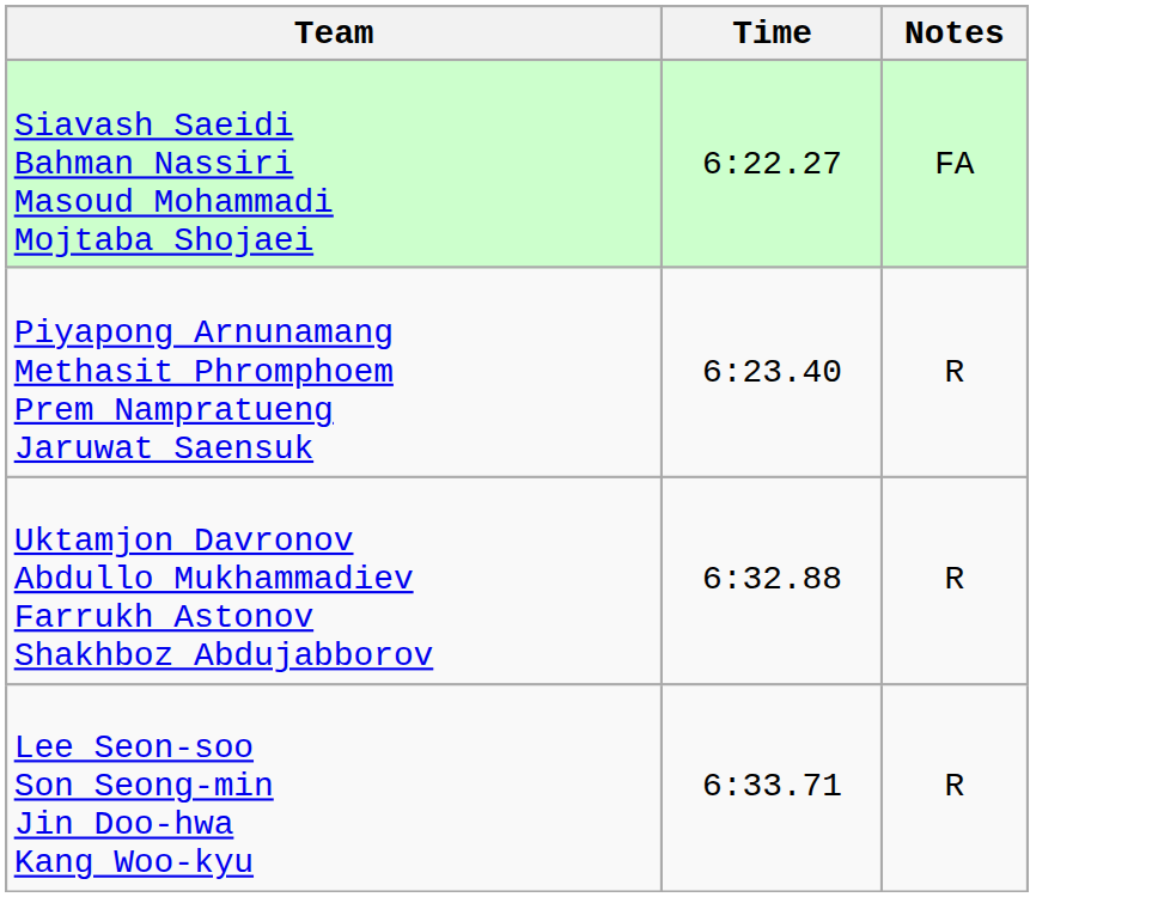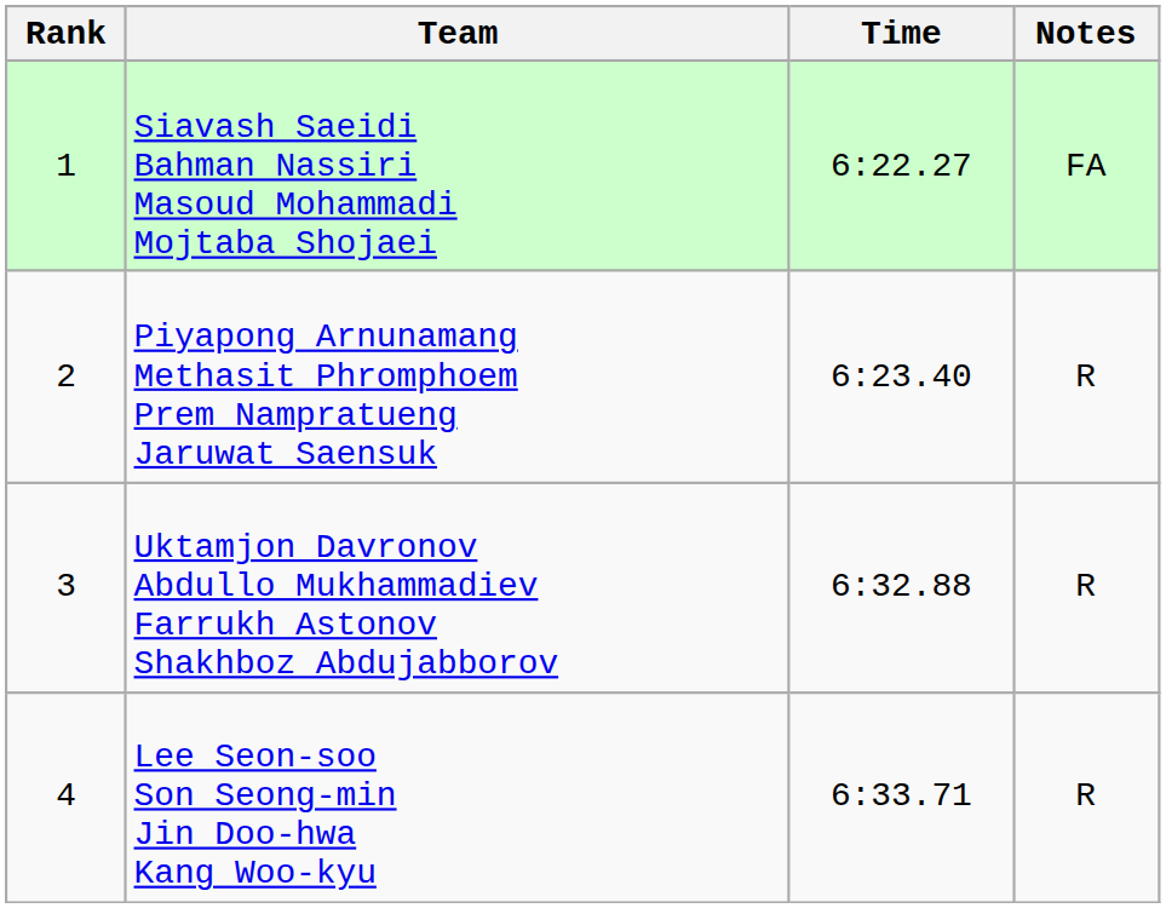 <table class=wikitable style="text-align:center">
 <tr>
+<th width=40>Rank</th>
 <th width=250>Team</th>
 <th width=80>Time</th>
 <th width=50>Notes</th>
 </tr>
 <tr bgcolor="ccffcc">
+<td>1</td>
 <td align=left><br><a href='#'>Siavash Saeidi</a><br><a href='#'>Bahman Nassiri</a><br><a href='#'>Masoud Mohammadi</a><br><a href='#'>Mojtaba Shojaei</a></td>
 <td>6:22.27</td>
 <td>FA</td>
 </tr>
 <tr>
+<td>2</td>
 <td align=left><br><a href='#'>Piyapong Arnunamang</a><br><a href='#'>Methasit Phromphoem</a><br><a href='#'>Prem Nampratueng</a><br><a href='#'>Jaruwat Saensuk</a></td>
 <td>6:23.40</td>
 <td>R</td>
 </tr>
 <tr>
+<td>3</td>
 <td align=left><br><a href='#'>Uktamjon Davronov</a><br><a href='#'>Abdullo Mukhammadiev</a><br><a href='#'>Farrukh Astonov</a><br><a href='#'>Shakhboz Abdujabborov</a></td>
 <td>6:32.88</td>
 <td>R</td>
 </tr>
 <tr>
+<td>4</td>
 <td align=left><br><a href='#'>Lee Seon-soo</a><br><a href='#'>Son Seong-min</a><br><a href='#'>Jin Doo-hwa</a><br><a href='#'>Kang Woo-kyu</a></td>
 <td>6:33.71</td>
 <td>R</td>
 </tr>
 </table>
